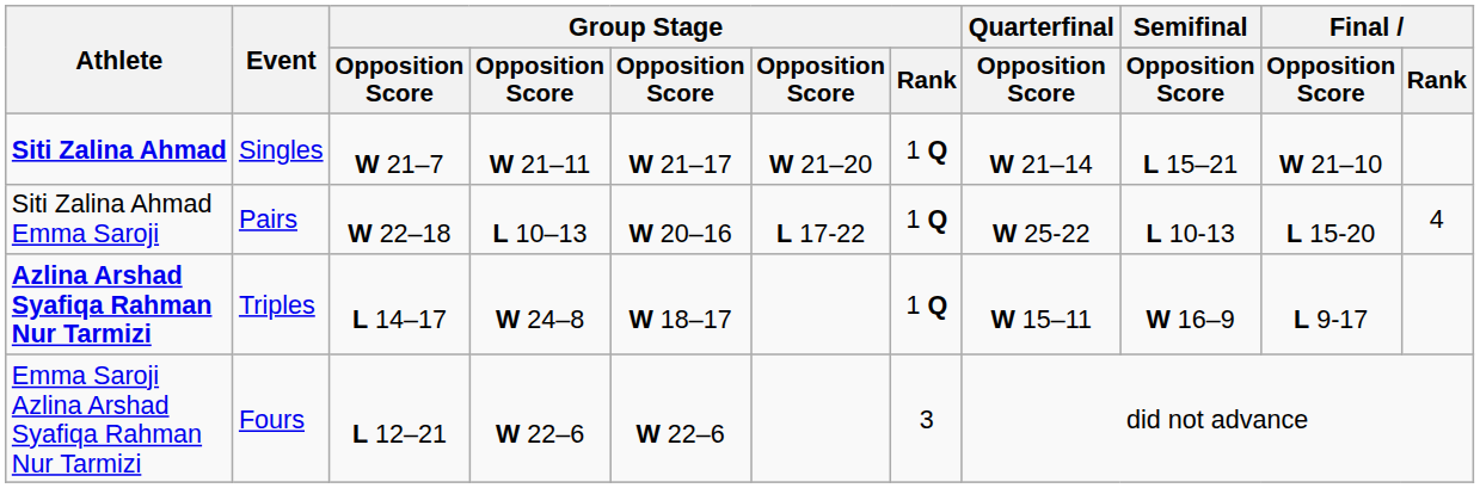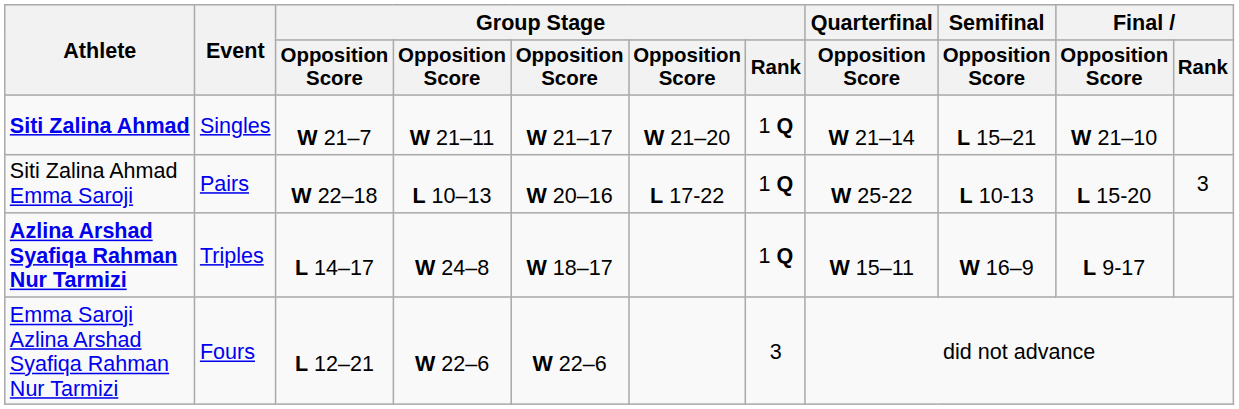 <table class="wikitable" style="font-size:88%; text-align:center">
 <tr>
 <th rowspan=2>Athlete</th>
 <th rowspan=2>Event</th>
 <th colspan=5>Group Stage</th>
 <th>Quarterfinal</th>
 <th>Semifinal</th>
 <th colspan=2>Final / </th>
 </tr>
 <tr style="font-size:95%">
 <th>Opposition<br>Score</th>
 <th>Opposition<br>Score</th>
 <th>Opposition<br>Score</th>
 <th>Opposition<br>Score</th>
 <th>Rank</th>
 <th>Opposition<br>Score</th>
 <th>Opposition<br>Score</th>
 <th>Opposition<br>Score</th>
 <th>Rank</th>
 </tr>
 <tr>
 <td style="text-align:left"><strong><a href='#'>Siti Zalina Ahmad</a></strong></td>
 <td style="text-align:left"><a href='#'>Singles</a></td>
 <td><br><strong>W</strong> 21–7</td>
 <td><br><strong>W</strong> 21–11</td>
 <td><br><strong>W</strong> 21–17</td>
 <td><br><strong>W</strong> 21–20</td>
 <td>1 <strong>Q</strong></td>
 <td><br><strong>W</strong> 21–14</td>
 <td><br><strong>L</strong> 15–21</td>
 <td><br><strong>W</strong> 21–10</td>
 <td></td>
 </tr>
 <tr>
 <td style="text-align:left">Siti Zalina Ahmad<br><a href='#'>Emma Saroji</a></td>
 <td style="text-align:left"><a href='#'>Pairs</a></td>
 <td><br><strong>W</strong> 22–18</td>
 <td><br><strong>L</strong> 10–13</td>
 <td><br><strong>W</strong> 20–16</td>
 <td><br><strong>L</strong> 17-22</td>
 <td>1 <strong>Q</strong></td>
 <td><br><strong>W</strong> 25-22</td>
 <td><br><strong>L</strong> 10-13</td>
 <td><br><strong>L</strong> 15-20</td>
-<td>4</td>
+<td>3</td>
 </tr>
 <tr>
 <td style="text-align:left"><strong><a href='#'>Azlina Arshad</a><br><a href='#'>Syafiqa Rahman</a><br><a href='#'>Nur Tarmizi</a></strong></td>
 <td style="text-align:left"><a href='#'>Triples</a></td>
 <td><br><strong>L</strong> 14–17</td>
 <td><br><strong>W</strong> 24–8</td>
 <td><br><strong>W</strong> 18–17</td>
 <td></td>
 <td>1 <strong>Q</strong></td>
 <td><br><strong>W</strong> 15–11</td>
 <td><br><strong>W</strong> 16–9</td>
 <td><br><strong>L</strong> 9-17</td>
 <td></td>
 </tr>
 <tr>
 <td style="text-align:left"><a href='#'>Emma Saroji</a><br><a href='#'>Azlina Arshad</a><br><a href='#'>Syafiqa Rahman</a><br><a href='#'>Nur Tarmizi</a></td>
 <td style="text-align:left"><a href='#'>Fours</a></td>
 <td><br><strong>L</strong> 12–21</td>
 <td><br><strong>W</strong> 22–6</td>
 <td><br><strong>W</strong> 22–6</td>
 <td></td>
 <td>3</td>
 <td colspan=4>did not advance</td>
 </tr>
 </table>
